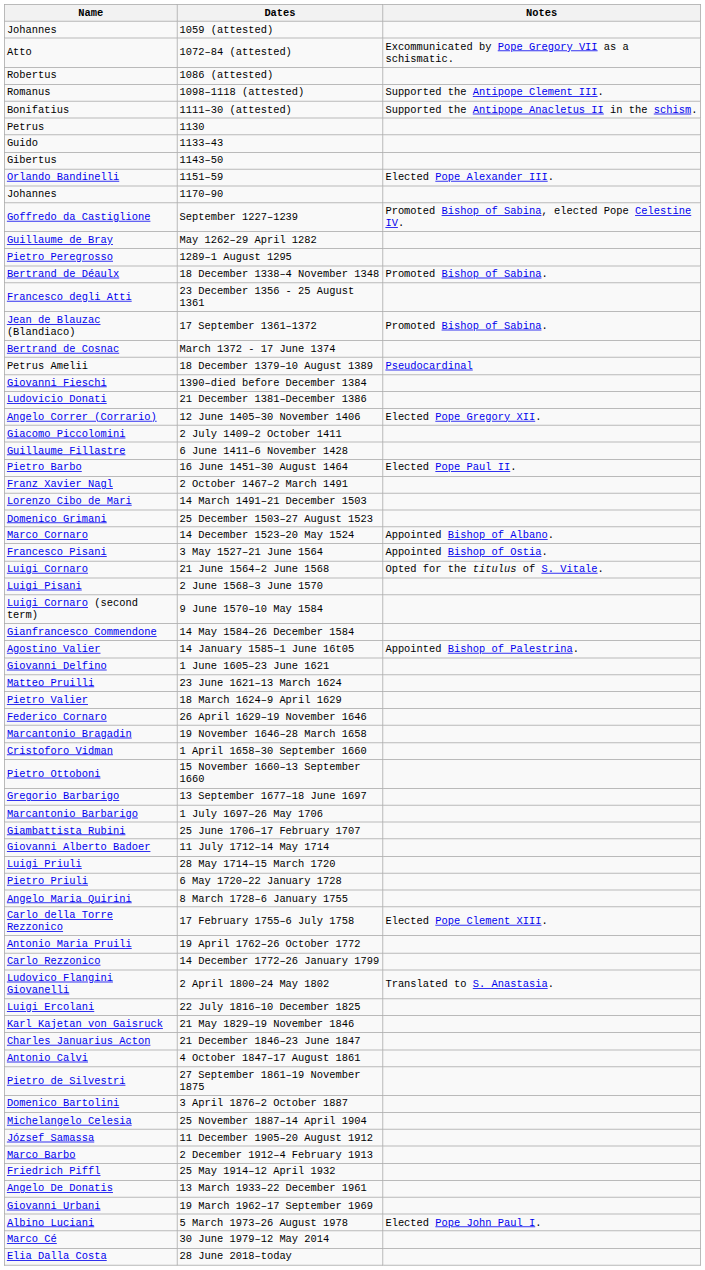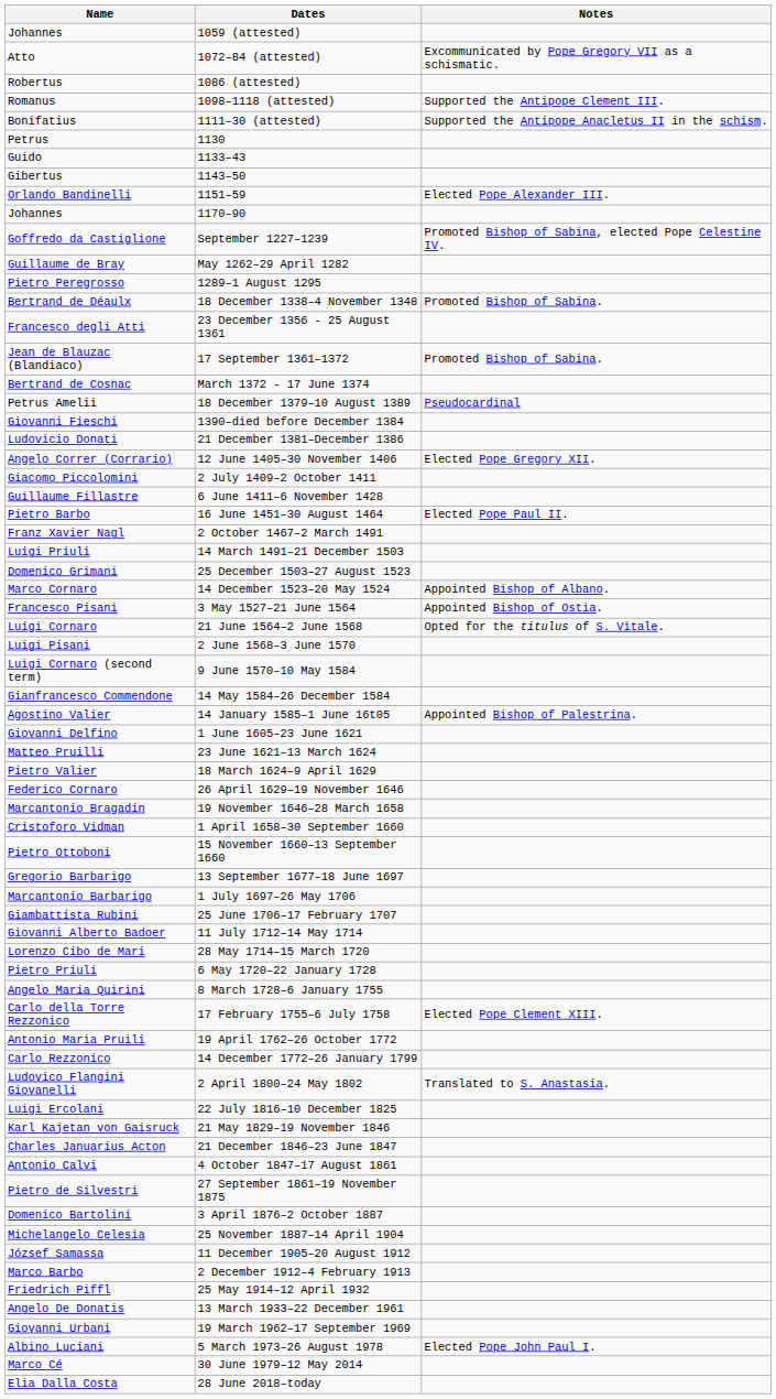 <table class="wikitable">
 <tr>
 <th>Name</th>
 <th>Dates</th>
 <th>Notes</th>
 </tr>
 <tr>
 <td>Johannes</td>
 <td>1059 (attested)</td>
 <td></td>
 </tr>
 <tr>
 <td>Atto</td>
 <td>1072–84 (attested)</td>
 <td>Excommunicated by <a href='#'>Pope Gregory VII</a> as a schismatic.</td>
 </tr>
 <tr>
 <td>Robertus</td>
 <td>1086 (attested)</td>
 <td></td>
 </tr>
 <tr>
 <td>Romanus</td>
 <td>1098–1118 (attested)</td>
 <td>Supported the <a href='#'>Antipope Clement III</a>.</td>
 </tr>
 <tr>
 <td>Bonifatius</td>
 <td>1111–30 (attested)</td>
 <td>Supported the <a href='#'>Antipope Anacletus II</a> in the <a href='#'>schism</a>.</td>
 </tr>
 <tr>
 <td>Petrus</td>
 <td>1130</td>
 <td></td>
 </tr>
 <tr>
 <td>Guido</td>
 <td>1133–43</td>
 <td></td>
 </tr>
 <tr>
 <td>Gibertus</td>
 <td>1143–50</td>
 <td></td>
 </tr>
 <tr>
 <td><a href='#'>Orlando Bandinelli</a></td>
 <td>1151–59</td>
 <td>Elected <a href='#'>Pope Alexander III</a>.</td>
 </tr>
 <tr>
 <td>Johannes</td>
 <td>1170–90</td>
 <td></td>
 </tr>
 <tr>
 <td><a href='#'>Goffredo da Castiglione</a></td>
 <td>September 1227–1239</td>
 <td>Promoted <a href='#'>Bishop of Sabina</a>, elected Pope <a href='#'>Celestine IV</a>.</td>
 </tr>
 <tr>
 <td><a href='#'>Guillaume de Bray</a></td>
 <td>May 1262–29 April 1282</td>
 <td></td>
 </tr>
 <tr>
 <td><a href='#'>Pietro Peregrosso</a></td>
 <td>1289–1 August 1295</td>
 <td></td>
 </tr>
 <tr>
 <td><a href='#'>Bertrand de Déaulx</a></td>
 <td>18 December 1338–4 November 1348</td>
 <td>Promoted <a href='#'>Bishop of Sabina</a>.</td>
 </tr>
 <tr>
 <td><a href='#'>Francesco degli Atti</a></td>
 <td>23 December 1356 - 25 August 1361</td>
 <td></td>
 </tr>
 <tr>
 <td><a href='#'>Jean de Blauzac</a> (Blandiaco)</td>
 <td>17 September 1361–1372</td>
 <td>Promoted <a href='#'>Bishop of Sabina</a>.</td>
 </tr>
 <tr>
 <td><a href='#'>Bertrand de Cosnac</a></td>
 <td>March 1372 - 17 June 1374</td>
 <td></td>
 </tr>
 <tr>
 <td>Petrus Amelii</td>
 <td>18 December 1379–10 August 1389</td>
 <td><a href='#'>Pseudocardinal</a></td>
 </tr>
 <tr>
 <td><a href='#'>Giovanni Fieschi</a></td>
 <td>1390–died before December 1384</td>
 <td></td>
 </tr>
 <tr>
 <td><a href='#'>Ludovicio Donati</a></td>
 <td>21 December 1381–December 1386</td>
 <td></td>
 </tr>
 <tr>
 <td><a href='#'>Angelo Correr (Corrario)</a></td>
 <td>12 June 1405–30 November 1406</td>
 <td>Elected <a href='#'>Pope Gregory XII</a>.</td>
 </tr>
 <tr>
 <td><a href='#'>Giacomo Piccolomini</a></td>
 <td>2 July 1409–2 October 1411</td>
 <td></td>
 </tr>
 <tr>
 <td><a href='#'>Guillaume Fillastre</a></td>
 <td>6 June 1411–6 November 1428</td>
 <td></td>
 </tr>
 <tr>
 <td><a href='#'>Pietro Barbo</a></td>
 <td>16 June 1451–30 August 1464</td>
 <td>Elected <a href='#'>Pope Paul II</a>.</td>
 </tr>
 <tr>
 <td><a href='#'>Franz Xavier Nagl</a></td>
 <td>2 October 1467–2 March 1491</td>
 <td></td>
 </tr>
 <tr>
-<td><a href='#'>Lorenzo Cibo de Mari</a></td>
+<td><a href='#'>Luigi Priuli</a></td>
 <td>14 March 1491–21 December 1503</td>
 <td></td>
 </tr>
 <tr>
 <td><a href='#'>Domenico Grimani</a></td>
 <td>25 December 1503–27 August 1523</td>
 <td></td>
 </tr>
 <tr>
 <td><a href='#'>Marco Cornaro</a></td>
 <td>14 December 1523–20 May 1524</td>
 <td>Appointed <a href='#'>Bishop of Albano</a>.</td>
 </tr>
 <tr>
 <td><a href='#'>Francesco Pisani</a></td>
 <td>3 May 1527–21 June 1564</td>
 <td>Appointed <a href='#'>Bishop of Ostia</a>.</td>
 </tr>
 <tr>
 <td><a href='#'>Luigi Cornaro</a></td>
 <td>21 June 1564–2 June 1568</td>
 <td>Opted for the <em>titulus</em> of <a href='#'>S. Vitale</a>.</td>
 </tr>
 <tr>
 <td><a href='#'>Luigi Pisani</a></td>
 <td>2 June 1568–3 June 1570</td>
 <td></td>
 </tr>
 <tr>
 <td><a href='#'>Luigi Cornaro</a> (second term)</td>
 <td>9 June 1570–10 May 1584</td>
 <td></td>
 </tr>
 <tr>
 <td><a href='#'>Gianfrancesco Commendone</a></td>
 <td>14 May 1584–26 December 1584</td>
 <td></td>
 </tr>
 <tr>
 <td><a href='#'>Agostino Valier</a></td>
 <td>14 January 1585–1 June 16t05</td>
 <td>Appointed <a href='#'>Bishop of Palestrina</a>.</td>
 </tr>
 <tr>
 <td><a href='#'>Giovanni Delfino</a></td>
 <td>1 June 1605–23 June 1621</td>
 <td></td>
 </tr>
 <tr>
 <td><a href='#'>Matteo Pruilli</a></td>
 <td>23 June 1621–13 March 1624</td>
 <td></td>
 </tr>
 <tr>
 <td><a href='#'>Pietro Valier</a></td>
 <td>18 March 1624–9 April 1629</td>
 <td></td>
 </tr>
 <tr>
 <td><a href='#'>Federico Cornaro</a></td>
 <td>26 April 1629–19 November 1646</td>
 <td></td>
 </tr>
 <tr>
 <td><a href='#'>Marcantonio Bragadin</a></td>
 <td>19 November 1646–28 March 1658</td>
 <td></td>
 </tr>
 <tr>
 <td><a href='#'>Cristoforo Vidman</a></td>
 <td>1 April 1658–30 September 1660</td>
 <td></td>
 </tr>
 <tr>
 <td><a href='#'>Pietro Ottoboni</a></td>
 <td>15 November 1660–13 September 1660</td>
 <td></td>
 </tr>
 <tr>
 <td><a href='#'>Gregorio Barbarigo</a></td>
 <td>13 September 1677–18 June 1697</td>
 <td></td>
 </tr>
 <tr>
 <td><a href='#'>Marcantonio Barbarigo</a></td>
 <td>1 July 1697–26 May 1706</td>
 <td></td>
 </tr>
 <tr>
 <td><a href='#'>Giambattista Rubini</a></td>
 <td>25 June 1706–17 February 1707</td>
 <td></td>
 </tr>
 <tr>
 <td><a href='#'>Giovanni Alberto Badoer</a></td>
 <td>11 July 1712–14 May 1714</td>
 <td></td>
 </tr>
 <tr>
-<td><a href='#'>Luigi Priuli</a></td>
+<td><a href='#'>Lorenzo Cibo de Mari</a></td>
 <td>28 May 1714–15 March 1720</td>
 <td></td>
 </tr>
 <tr>
 <td><a href='#'>Pietro Priuli</a></td>
 <td>6 May 1720–22 January 1728</td>
 <td></td>
 </tr>
 <tr>
 <td><a href='#'>Angelo Maria Quirini</a></td>
 <td>8 March 1728–6 January 1755</td>
 <td></td>
 </tr>
 <tr>
 <td><a href='#'>Carlo della Torre Rezzonico</a></td>
 <td>17 February 1755–6 July 1758</td>
 <td>Elected <a href='#'>Pope Clement XIII</a>.</td>
 </tr>
 <tr>
 <td><a href='#'>Antonio Maria Pruili</a></td>
 <td>19 April 1762–26 October 1772</td>
 <td></td>
 </tr>
 <tr>
 <td><a href='#'>Carlo Rezzonico</a></td>
 <td>14 December 1772–26 January 1799</td>
 <td></td>
 </tr>
 <tr>
 <td><a href='#'>Ludovico Flangini Giovanelli</a></td>
 <td>2 April 1800–24 May 1802</td>
 <td>Translated to <a href='#'>S. Anastasia</a>.</td>
 </tr>
 <tr>
 <td><a href='#'>Luigi Ercolani</a></td>
 <td>22 July 1816–10 December 1825</td>
 <td></td>
 </tr>
 <tr>
 <td><a href='#'>Karl Kajetan von Gaisruck</a></td>
 <td>21 May 1829–19 November 1846</td>
 <td></td>
 </tr>
 <tr>
 <td><a href='#'>Charles Januarius Acton</a></td>
 <td>21 December 1846–23 June 1847</td>
 <td></td>
 </tr>
 <tr>
 <td><a href='#'>Antonio Calvi</a></td>
 <td>4 October 1847–17 August 1861</td>
 <td></td>
 </tr>
 <tr>
 <td><a href='#'>Pietro de Silvestri</a></td>
 <td>27 September 1861–19 November 1875</td>
 <td></td>
 </tr>
 <tr>
 <td><a href='#'>Domenico Bartolini</a></td>
 <td>3 April 1876–2 October 1887</td>
 <td></td>
 </tr>
 <tr>
 <td><a href='#'>Michelangelo Celesia</a></td>
 <td>25 November 1887–14 April 1904</td>
 <td></td>
 </tr>
 <tr>
 <td><a href='#'>József Samassa</a></td>
 <td>11 December 1905–20 August 1912</td>
 <td></td>
 </tr>
 <tr>
 <td><a href='#'>Marco Barbo</a></td>
 <td>2 December 1912–4 February 1913</td>
 <td></td>
 </tr>
 <tr>
 <td><a href='#'>Friedrich Piffl</a></td>
 <td>25 May 1914–12 April 1932</td>
 <td></td>
 </tr>
 <tr>
 <td><a href='#'>Angelo De Donatis</a></td>
 <td>13 March 1933–22 December 1961</td>
 <td></td>
 </tr>
 <tr>
 <td><a href='#'>Giovanni Urbani</a></td>
 <td>19 March 1962–17 September 1969</td>
 <td></td>
 </tr>
 <tr>
 <td><a href='#'>Albino Luciani</a></td>
 <td>5 March 1973–26 August 1978</td>
 <td>Elected <a href='#'>Pope John Paul I</a>.</td>
 </tr>
 <tr>
 <td><a href='#'>Marco Cé</a></td>
 <td>30 June 1979–12 May 2014</td>
 <td></td>
 </tr>
 <tr>
 <td><a href='#'>Elia Dalla Costa</a></td>
 <td>28 June 2018–today</td>
 <td></td>
 </tr>
 </table>
